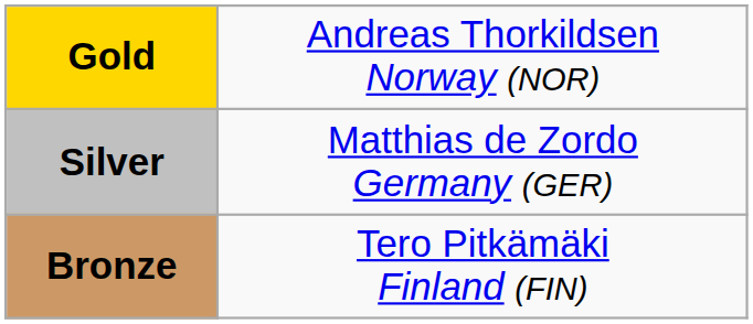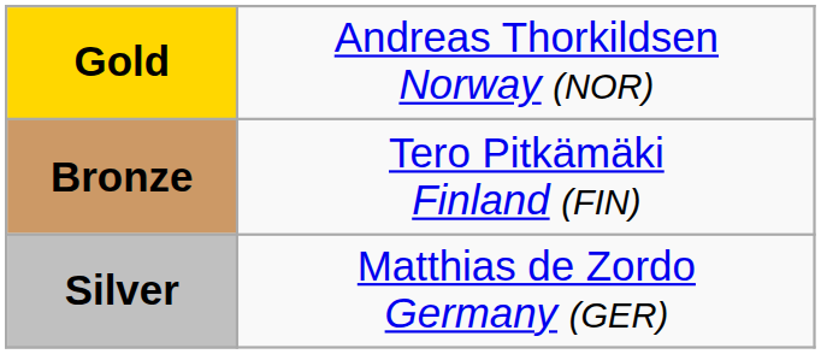 <table class="wikitable" style=" text-align:center; " width="35%">
 <tr>
 <td bgcolor="gold"><strong>Gold</strong></td>
 <td> <a href='#'>Andreas Thorkildsen</a><br><em><a href='#'>Norway</a> <small>(NOR)</small></em></td>
 </tr>
 <tr>
+<td bgcolor="CC9966"><strong>Bronze</strong></td>
+<td> <a href='#'>Tero Pitkämäki</a><br><em><a href='#'>Finland</a> <small>(FIN)</small></em></td>
+</tr>
+<tr>
 <td bgcolor="silver"><strong>Silver</strong></td>
 <td> <a href='#'>Matthias de Zordo</a><br><em><a href='#'>Germany</a> <small>(GER)</small></em></td>
 </tr>
-<tr>
-<td bgcolor="CC9966"><strong>Bronze</strong></td>
-<td> <a href='#'>Tero Pitkämäki</a><br><em><a href='#'>Finland</a> <small>(FIN)</small></em></td>
-</tr>
 </table>
